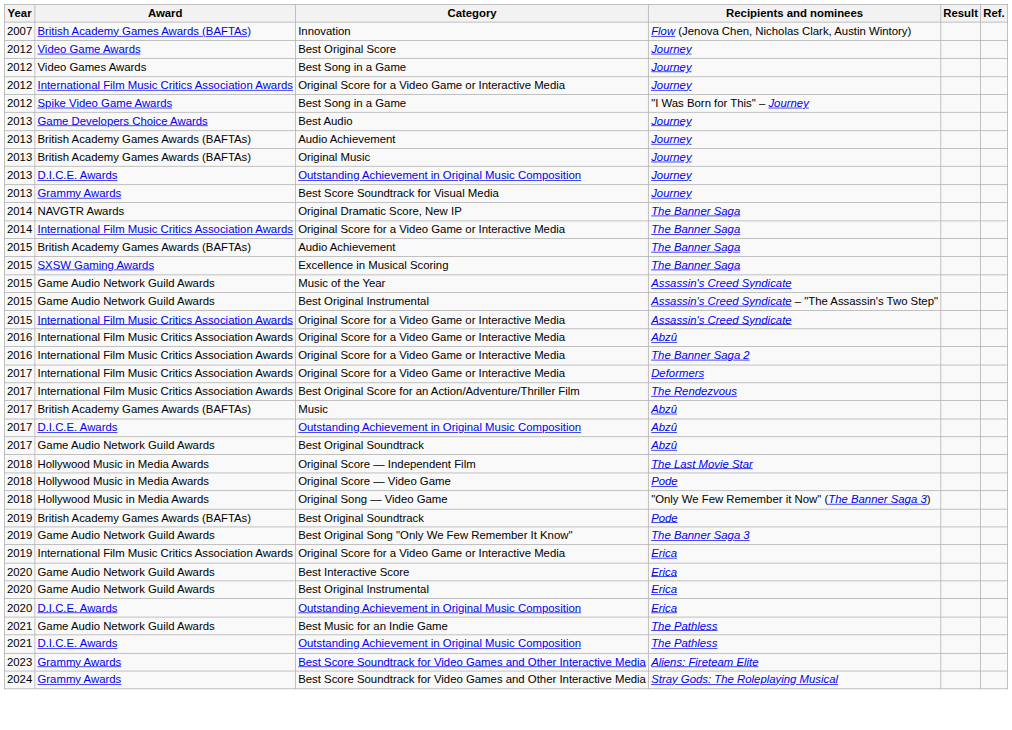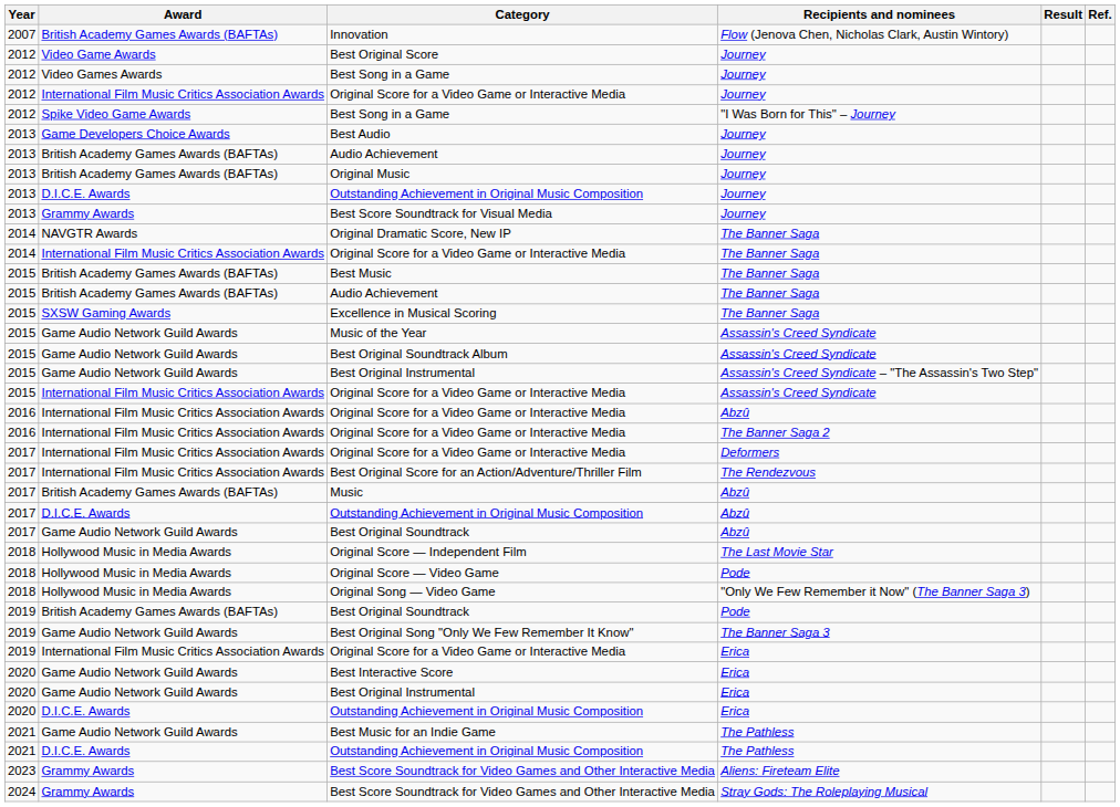 <table class="wikitable sortable">
 <tr>
 <th>Year</th>
 <th>Award</th>
 <th>Category</th>
 <th>Recipients and nominees</th>
 <th>Result</th>
 <th>Ref.</th>
 </tr>
 <tr>
 <td>2007</td>
 <td><a href='#'>British Academy Games Awards (BAFTAs)</a></td>
 <td>Innovation</td>
 <td><em><a href='#'>Flow</a></em> (Jenova Chen, Nicholas Clark, Austin Wintory)</td>
 <td></td>
 <td></td>
 </tr>
 <tr>
 <td>2012</td>
 <td><a href='#'>Video Game Awards</a></td>
 <td>Best Original Score</td>
 <td><em><a href='#'>Journey</a></em></td>
 <td></td>
 <td></td>
 </tr>
 <tr>
 <td>2012</td>
 <td>Video Games Awards</td>
 <td>Best Song in a Game</td>
 <td><em><a href='#'>Journey</a></em></td>
 <td></td>
 <td></td>
 </tr>
 <tr>
 <td>2012</td>
 <td><a href='#'>International Film Music Critics Association Awards</a></td>
 <td>Original Score for a Video Game or Interactive Media</td>
 <td><em><a href='#'>Journey</a></em></td>
 <td></td>
 <td></td>
 </tr>
 <tr>
 <td>2012</td>
 <td><a href='#'>Spike Video Game Awards</a></td>
 <td>Best Song in a Game</td>
 <td>"I Was Born for This" – <em><a href='#'>Journey</a></em></td>
 <td></td>
 <td></td>
 </tr>
 <tr>
 <td>2013</td>
 <td><a href='#'>Game Developers Choice Awards</a></td>
 <td>Best Audio</td>
 <td><em><a href='#'>Journey</a></em></td>
 <td></td>
 <td></td>
 </tr>
 <tr>
 <td>2013</td>
 <td>British Academy Games Awards (BAFTAs)</td>
 <td>Audio Achievement</td>
 <td><em><a href='#'>Journey</a></em></td>
 <td></td>
 <td></td>
 </tr>
 <tr>
 <td>2013</td>
 <td>British Academy Games Awards (BAFTAs)</td>
 <td>Original Music</td>
 <td><em><a href='#'>Journey</a></em></td>
 <td></td>
 <td></td>
 </tr>
 <tr>
 <td>2013</td>
 <td><a href='#'>D.I.C.E. Awards</a></td>
 <td><a href='#'>Outstanding Achievement in Original Music Composition</a></td>
 <td><em><a href='#'>Journey</a></em></td>
 <td></td>
 <td></td>
 </tr>
 <tr>
 <td>2013</td>
 <td><a href='#'>Grammy Awards</a></td>
 <td>Best Score Soundtrack for Visual Media</td>
 <td><em><a href='#'>Journey</a></em></td>
 <td></td>
 <td></td>
 </tr>
 <tr>
 <td>2014</td>
 <td>NAVGTR Awards</td>
 <td>Original Dramatic Score, New IP</td>
 <td><em><a href='#'>The Banner Saga</a></em></td>
 <td></td>
 <td></td>
 </tr>
 <tr>
 <td>2014</td>
 <td><a href='#'>International Film Music Critics Association Awards</a></td>
 <td>Original Score for a Video Game or Interactive Media</td>
 <td><em><a href='#'>The Banner Saga</a></em></td>
 <td></td>
 <td></td>
 </tr>
 <tr>
 <td>2015</td>
 <td>British Academy Games Awards (BAFTAs)</td>
+<td>Best Music</td>
+<td><em><a href='#'>The Banner Saga</a></em></td>
+<td></td>
+<td></td>
+</tr>
+<tr>
+<td>2015</td>
+<td>British Academy Games Awards (BAFTAs)</td>
 <td>Audio Achievement</td>
 <td><em><a href='#'>The Banner Saga</a></em></td>
 <td></td>
 <td></td>
 </tr>
 <tr>
 <td>2015</td>
 <td><a href='#'>SXSW Gaming Awards</a></td>
 <td>Excellence in Musical Scoring</td>
 <td><em><a href='#'>The Banner Saga</a></em></td>
 <td></td>
 <td></td>
 </tr>
 <tr>
 <td>2015</td>
 <td>Game Audio Network Guild Awards</td>
 <td>Music of the Year</td>
+<td><em><a href='#'>Assassin's Creed Syndicate</a></em></td>
+<td></td>
+<td></td>
+</tr>
+<tr>
+<td>2015</td>
+<td>Game Audio Network Guild Awards</td>
+<td>Best Original Soundtrack Album</td>
 <td><em><a href='#'>Assassin's Creed Syndicate</a></em></td>
 <td></td>
 <td></td>
 </tr>
 <tr>
 <td>2015</td>
 <td>Game Audio Network Guild Awards</td>
 <td>Best Original Instrumental</td>
 <td><em><a href='#'>Assassin's Creed Syndicate</a> –</em> "The Assassin's Two Step"</td>
 <td></td>
 <td></td>
 </tr>
 <tr>
 <td>2015</td>
 <td><a href='#'>International Film Music Critics Association Awards</a></td>
 <td>Original Score for a Video Game or Interactive Media</td>
 <td><em><a href='#'>Assassin's Creed Syndicate</a></em></td>
 <td></td>
 <td></td>
 </tr>
 <tr>
 <td>2016</td>
 <td>International Film Music Critics Association Awards</td>
 <td>Original Score for a Video Game or Interactive Media</td>
 <td><em><a href='#'>Abzû</a></em></td>
 <td></td>
 <td></td>
 </tr>
 <tr>
 <td>2016</td>
 <td>International Film Music Critics Association Awards</td>
 <td>Original Score for a Video Game or Interactive Media</td>
 <td><em><a href='#'>The Banner Saga 2</a></em></td>
 <td></td>
 <td></td>
 </tr>
 <tr>
 <td>2017</td>
 <td>International Film Music Critics Association Awards</td>
 <td>Original Score for a Video Game or Interactive Media</td>
 <td><em><a href='#'>Deformers</a></em></td>
 <td></td>
 <td></td>
 </tr>
 <tr>
 <td>2017</td>
 <td>International Film Music Critics Association Awards</td>
 <td>Best Original Score for an Action/Adventure/Thriller Film</td>
 <td><em><a href='#'>The Rendezvous</a></em></td>
 <td></td>
 <td></td>
 </tr>
 <tr>
 <td>2017</td>
 <td>British Academy Games Awards (BAFTAs)</td>
 <td>Music</td>
 <td><em><a href='#'>Abzû</a></em></td>
 <td></td>
 <td></td>
 </tr>
 <tr>
 <td>2017</td>
 <td><a href='#'>D.I.C.E. Awards</a></td>
 <td><a href='#'>Outstanding Achievement in Original Music Composition</a></td>
 <td><em><a href='#'>Abzû</a></em></td>
 <td></td>
 <td></td>
 </tr>
 <tr>
 <td>2017</td>
 <td>Game Audio Network Guild Awards</td>
 <td>Best Original Soundtrack</td>
 <td><em><a href='#'>Abzû</a></em></td>
 <td></td>
 <td></td>
 </tr>
 <tr>
 <td>2018</td>
 <td>Hollywood Music in Media Awards</td>
 <td>Original Score — Independent Film</td>
 <td><em><a href='#'>The Last Movie Star</a></em></td>
 <td></td>
 <td></td>
 </tr>
 <tr>
 <td>2018</td>
 <td>Hollywood Music in Media Awards</td>
 <td>Original Score — Video Game</td>
 <td><em><a href='#'>Pode</a></em></td>
 <td></td>
 <td></td>
 </tr>
 <tr>
 <td>2018</td>
 <td>Hollywood Music in Media Awards</td>
 <td>Original Song — Video Game</td>
 <td>"Only We Few Remember it Now" (<em><a href='#'>The Banner Saga 3</a></em>)</td>
 <td></td>
 <td></td>
 </tr>
 <tr>
 <td>2019</td>
 <td>British Academy Games Awards (BAFTAs)</td>
 <td>Best Original Soundtrack</td>
 <td><em><a href='#'>Pode</a></em></td>
 <td></td>
 <td></td>
 </tr>
 <tr>
 <td>2019</td>
 <td>Game Audio Network Guild Awards</td>
 <td>Best Original Song "Only We Few Remember It Know"</td>
 <td><em><a href='#'>The Banner Saga 3</a></em></td>
 <td></td>
 <td></td>
 </tr>
 <tr>
 <td>2019</td>
 <td>International Film Music Critics Association Awards</td>
 <td>Original Score for a Video Game or Interactive Media</td>
 <td><em><a href='#'>Erica</a></em></td>
 <td></td>
 <td></td>
 </tr>
 <tr>
 <td>2020</td>
 <td>Game Audio Network Guild Awards</td>
 <td>Best Interactive Score</td>
 <td><a href='#'><em>Erica</em></a></td>
 <td></td>
 <td></td>
 </tr>
 <tr>
 <td>2020</td>
 <td>Game Audio Network Guild Awards</td>
 <td>Best Original Instrumental</td>
 <td><em><a href='#'>Erica</a></em></td>
 <td></td>
 <td></td>
 </tr>
 <tr>
 <td>2020</td>
 <td><a href='#'>D.I.C.E. Awards</a></td>
 <td><a href='#'>Outstanding Achievement in Original Music Composition</a></td>
 <td><em><a href='#'>Erica</a></em></td>
 <td></td>
 <td></td>
 </tr>
 <tr>
 <td>2021</td>
 <td>Game Audio Network Guild Awards</td>
 <td>Best Music for an Indie Game</td>
 <td><em><a href='#'>The Pathless</a></em></td>
 <td></td>
 <td></td>
 </tr>
 <tr>
 <td>2021</td>
 <td><a href='#'>D.I.C.E. Awards</a></td>
 <td><a href='#'>Outstanding Achievement in Original Music Composition</a></td>
 <td><em><a href='#'>The Pathless</a></em></td>
 <td></td>
 <td></td>
 </tr>
 <tr>
 <td>2023</td>
 <td><a href='#'>Grammy Awards</a></td>
 <td><a href='#'>Best Score Soundtrack for Video Games and Other Interactive Media</a></td>
 <td><em><a href='#'>Aliens: Fireteam Elite</a></em></td>
 <td></td>
 <td></td>
 </tr>
 <tr>
 <td>2024</td>
 <td><a href='#'>Grammy Awards</a></td>
 <td Grammy Award for Best Score Soundtrack for Video Games and Other Interactive Media>Best Score Soundtrack for Video Games and Other Interactive Media</td>
 <td><em><a href='#'>Stray Gods: The Roleplaying Musical</a></em></td>
 <td></td>
 <td></td>
 </tr>
 </table>
